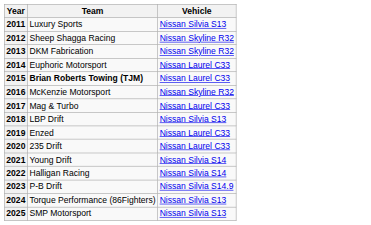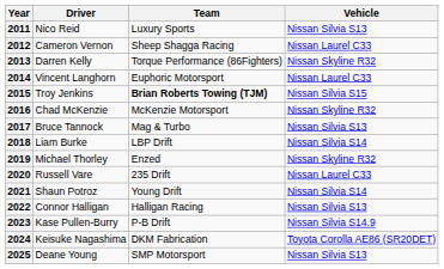 <table class="wikitable" style="font-size: 85%;">
 <tr>
 <th>Year</th>
+<th>Driver</th>
 <th>Team</th>
 <th>Vehicle</th>
 </tr>
 <tr>
 <th>2011</th>
+<td> Nico Reid</td>
 <td>Luxury Sports</td>
 <td><a href='#'>Nissan Silvia S13</a></td>
 </tr>
 <tr>
 <th>2012</th>
+<td> Cameron Vernon</td>
 <td>Sheep Shagga Racing</td>
-<td><a href='#'>Nissan Skyline R32</a></td>
+<td><a href='#'>Nissan Laurel C33</a></td>
 </tr>
 <tr>
 <th>2013</th>
-<td>DKM Fabrication</td>
+<td> Darren Kelly</td>
+<td 86Fighters>Torque Performance (86Fighters)</td>
 <td><a href='#'>Nissan Skyline R32</a></td>
 </tr>
 <tr>
 <th>2014</th>
+<td> Vincent Langhorn</td>
 <td>Euphoric Motorsport</td>
 <td><a href='#'>Nissan Laurel C33</a></td>
 </tr>
 <tr>
 <th>2015</th>
+<td> Troy Jenkins</td>
 <td><strong>Brian Roberts Towing (TJM)</strong></td>
-<td><a href='#'>Nissan Laurel C33</a></td>
+<td><a href='#'>Nissan Silvia S15</a></td>
 </tr>
 <tr>
 <th>2016</th>
+<td> Chad McKenzie</td>
 <td>McKenzie Motorsport</td>
 <td><a href='#'>Nissan Skyline R32</a></td>
 </tr>
 <tr>
 <th>2017</th>
+<td> Bruce Tannock</td>
 <td>Mag & Turbo</td>
-<td><a href='#'>Nissan Laurel C33</a></td>
+<td><a href='#'>Nissan Silvia S13</a></td>
 </tr>
 <tr>
 <th>2018</th>
+<td> Liam Burke</td>
 <td>LBP Drift</td>
-<td><a href='#'>Nissan Silvia S13</a></td>
+<td><a href='#'>Nissan Silvia S14</a></td>
 </tr>
 <tr>
 <th>2019</th>
+<td> Michael Thorley</td>
 <td>Enzed</td>
-<td><a href='#'>Nissan Laurel C33</a></td>
+<td><a href='#'>Nissan Skyline R32</a></td>
 </tr>
 <tr>
 <th>2020</th>
+<td> Russell Vare</td>
 <td>235 Drift</td>
 <td><a href='#'>Nissan Laurel C33</a></td>
 </tr>
 <tr>
 <th>2021</th>
+<td> Shaun Potroz</td>
 <td>Young Drift</td>
 <td><a href='#'>Nissan Silvia S14</a></td>
 </tr>
 <tr>
 <th>2022</th>
+<td> Connor Halligan</td>
 <td>Halligan Racing</td>
-<td><a href='#'>Nissan Silvia S14</a></td>
+<td><a href='#'>Nissan Silvia S13</a></td>
 </tr>
 <tr>
 <th>2023</th>
+<td> Kase Pullen-Burry</td>
 <td>P-B Drift</td>
 <td><a href='#'>Nissan Silvia S14.9</a></td>
 </tr>
 <tr>
 <th>2024</th>
-<td 86Fighters>Torque Performance (86Fighters)</td>
-<td><a href='#'>Nissan Silvia S13</a></td>
+<td>  Keisuke Nagashima</td>
+<td>DKM Fabrication</td>
+<td><a href='#'>Toyota Corolla AE86 (SR20DET)</a></td>
 </tr>
 <tr>
 <th>2025</th>
+<td> Deane Young</td>
 <td>SMP Motorsport</td>
 <td><a href='#'>Nissan Silvia S13</a></td>
 </tr>
 </table>
